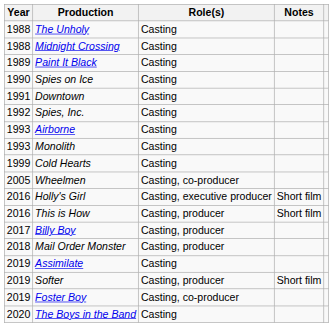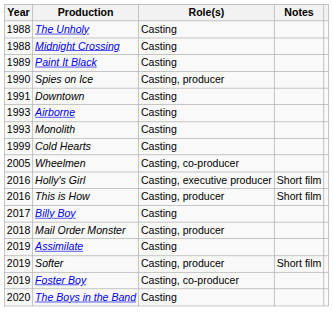 <table class="wikitable">
 <tr>
 <th>Year</th>
 <th>Production</th>
 <th>Role(s)</th>
 <th>Notes</th>
 <th></th>
 </tr>
 <tr>
 <td>1988</td>
 <td><a href='#'><em>The Unholy</em></a></td>
 <td>Casting</td>
 <td></td>
 <td></td>
 </tr>
 <tr>
 <td>1988</td>
 <td><em><a href='#'>Midnight Crossing</a></em></td>
 <td>Casting</td>
 <td></td>
 <td></td>
 </tr>
 <tr>
 <td>1989</td>
 <td><a href='#'><em>Paint It Black</em></a></td>
 <td>Casting</td>
 <td></td>
 <td></td>
 </tr>
 <tr>
 <td>1990</td>
 <td><em>Spies on Ice</em></td>
-<td>Casting</td>
+<td>Casting, producer</td>
 <td></td>
 <td></td>
 </tr>
 <tr>
 <td>1991</td>
 <td><em>Downtown</em></td>
-<td>Casting</td>
-<td></td>
-<td></td>
-</tr>
-<tr>
-<td>1992</td>
-<td><em>Spies, Inc.</em></td>
 <td>Casting</td>
 <td></td>
 <td></td>
 </tr>
 <tr>
 <td>1993</td>
 <td><a href='#'><em>Airborne</em></a></td>
 <td>Casting</td>
 <td></td>
 <td></td>
 </tr>
 <tr>
 <td>1993</td>
 <td><em>Monolith</em></td>
 <td>Casting</td>
 <td></td>
 <td></td>
 </tr>
 <tr>
 <td>1999</td>
 <td><em>Cold Hearts</em></td>
 <td>Casting</td>
 <td></td>
 <td></td>
 </tr>
 <tr>
 <td>2005</td>
 <td><em>Wheelmen</em></td>
 <td>Casting, co-producer</td>
 <td></td>
 <td></td>
 </tr>
 <tr>
 <td>2016</td>
 <td><em>Holly's Girl</em></td>
 <td>Casting, executive producer</td>
 <td>Short film</td>
 <td></td>
 </tr>
 <tr>
 <td>2016</td>
 <td><em>This is How</em></td>
 <td>Casting, producer</td>
 <td>Short film</td>
 <td></td>
 </tr>
 <tr>
 <td>2017</td>
 <td><a href='#'><em>Billy Boy</em></a></td>
-<td>Casting, producer</td>
+<td>Casting</td>
 <td></td>
 <td></td>
 </tr>
 <tr>
 <td>2018</td>
 <td><em>Mail Order Monster</em></td>
 <td>Casting, producer</td>
 <td></td>
 <td></td>
 </tr>
 <tr>
 <td>2019</td>
 <td><em><a href='#'>Assimilate</a></em></td>
 <td>Casting</td>
 <td></td>
 <td></td>
 </tr>
 <tr>
 <td>2019</td>
 <td><em>Softer</em></td>
 <td>Casting, producer</td>
 <td>Short film</td>
 <td></td>
 </tr>
 <tr>
 <td>2019</td>
 <td><em><a href='#'>Foster Boy</a></em></td>
 <td>Casting, co-producer</td>
 <td></td>
 <td></td>
 </tr>
 <tr>
 <td>2020</td>
 <td><a href='#'><em>The Boys in the Band</em></a></td>
 <td>Casting</td>
 <td></td>
 <td></td>
 </tr>
 </table>
